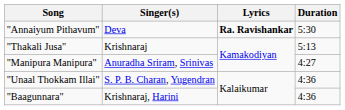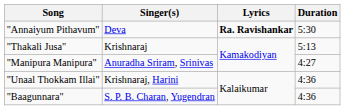 <table class="wikitable" style="font-size:95%;">
 <tr>
 <th>Song</th>
 <th>Singer(s)</th>
 <th>Lyrics</th>
 <th>Duration</th>
 </tr>
 <tr>
 <td>"Annaiyum Pithavum"</td>
 <td><a href='#'>Deva</a></td>
 <td><strong>Ra. Ravishankar</strong></td>
 <td>5:30</td>
 </tr>
 <tr>
 <td>"Thakali Jusa"</td>
 <td>Krishnaraj</td>
 <td rowspan=2><a href='#'>Kamakodiyan</a></td>
 <td>5:13</td>
 </tr>
 <tr>
 <td>"Manipura Manipura"</td>
 <td><a href='#'>Anuradha Sriram</a>, <a href='#'>Srinivas</a></td>
 <td>4:27</td>
 </tr>
 <tr>
 <td>"Unaal Thokkam Illai"</td>
-<td><a href='#'>S. P. B. Charan</a>, <a href='#'>Yugendran</a></td>
+<td>Krishnaraj, <a href='#'>Harini</a></td>
 <td rowspan=2>Kalaikumar</td>
 <td>4:36</td>
 </tr>
 <tr>
 <td>"Baagunnara"</td>
-<td>Krishnaraj, <a href='#'>Harini</a></td>
+<td><a href='#'>S. P. B. Charan</a>, <a href='#'>Yugendran</a></td>
 <td>4:36</td>
 </tr>
 </table>
